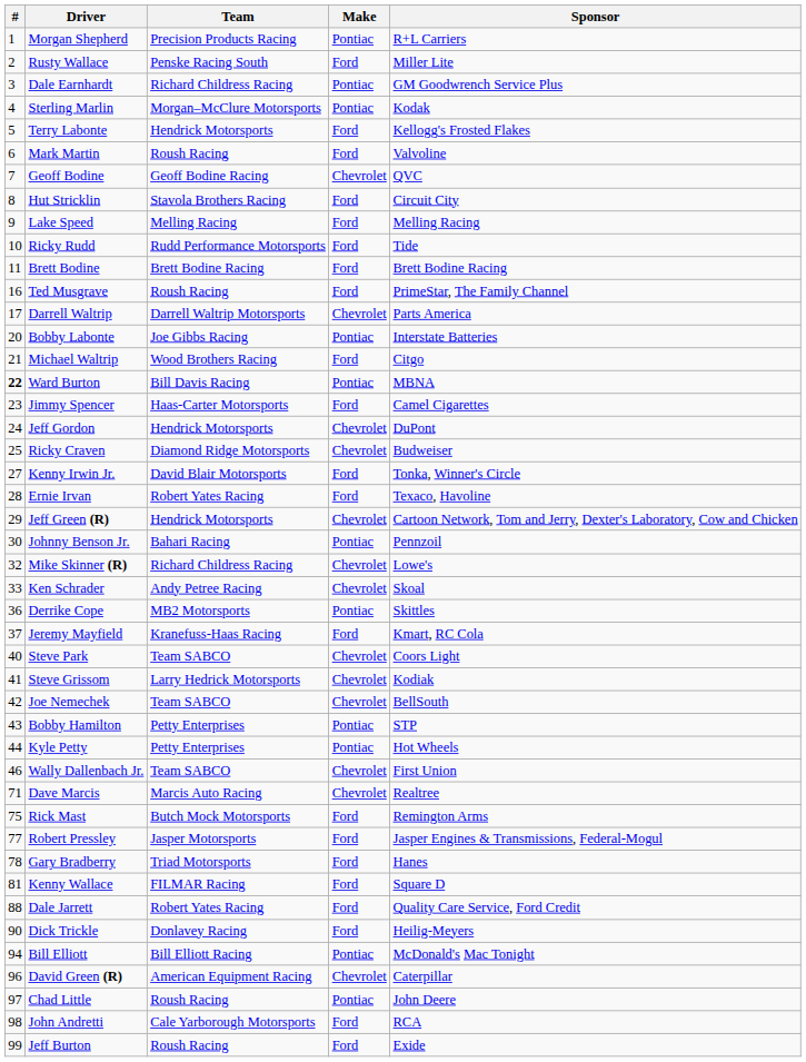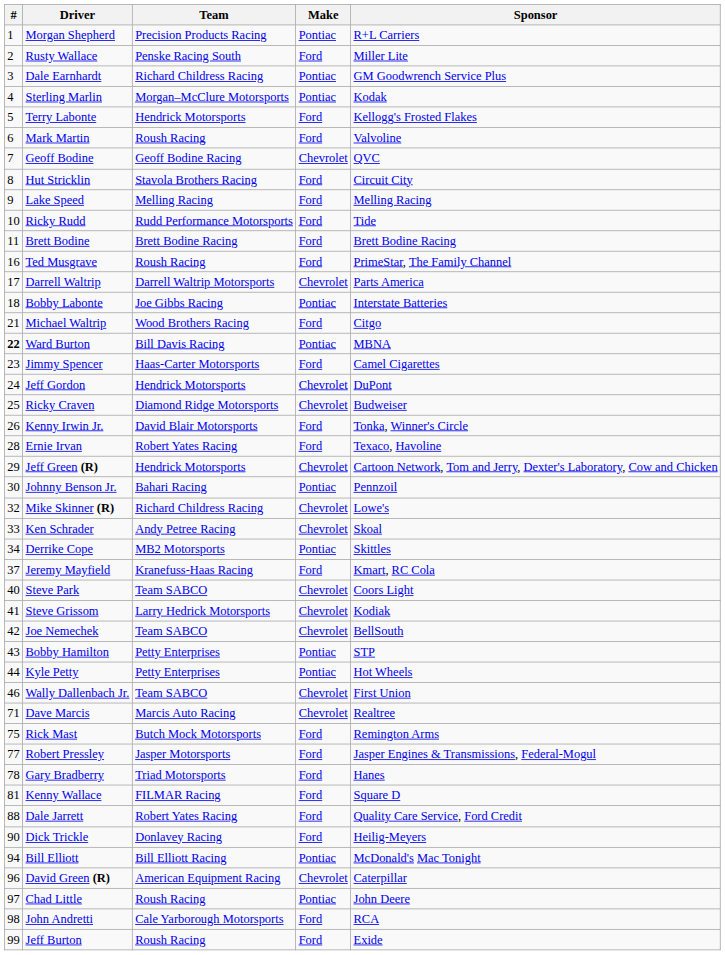 <table class="wikitable" style="font-size:95%">
 <tr>
 <th>#</th>
 <th>Driver</th>
 <th>Team</th>
 <th>Make</th>
 <th>Sponsor</th>
 </tr>
 <tr>
 <td>1</td>
 <td><a href='#'>Morgan Shepherd</a></td>
 <td><a href='#'>Precision Products Racing</a></td>
 <td><a href='#'>Pontiac</a></td>
 <td><a href='#'>R+L Carriers</a></td>
 </tr>
 <tr>
 <td>2</td>
 <td><a href='#'>Rusty Wallace</a></td>
 <td><a href='#'>Penske Racing South</a></td>
 <td><a href='#'>Ford</a></td>
 <td><a href='#'>Miller Lite</a></td>
 </tr>
 <tr>
 <td>3</td>
 <td><a href='#'>Dale Earnhardt</a></td>
 <td><a href='#'>Richard Childress Racing</a></td>
 <td><a href='#'>Pontiac</a></td>
 <td><a href='#'>GM Goodwrench Service Plus</a></td>
 </tr>
 <tr>
 <td>4</td>
 <td><a href='#'>Sterling Marlin</a></td>
 <td><a href='#'>Morgan–McClure Motorsports</a></td>
 <td><a href='#'>Pontiac</a></td>
 <td><a href='#'>Kodak</a></td>
 </tr>
 <tr>
 <td>5</td>
 <td><a href='#'>Terry Labonte</a></td>
 <td><a href='#'>Hendrick Motorsports</a></td>
 <td><a href='#'>Ford</a></td>
 <td><a href='#'>Kellogg's Frosted Flakes</a></td>
 </tr>
 <tr>
 <td>6</td>
 <td><a href='#'>Mark Martin</a></td>
 <td><a href='#'>Roush Racing</a></td>
 <td><a href='#'>Ford</a></td>
 <td><a href='#'>Valvoline</a></td>
 </tr>
 <tr>
 <td>7</td>
 <td><a href='#'>Geoff Bodine</a></td>
 <td><a href='#'>Geoff Bodine Racing</a></td>
 <td><a href='#'>Chevrolet</a></td>
 <td><a href='#'>QVC</a></td>
 </tr>
 <tr>
 <td>8</td>
 <td><a href='#'>Hut Stricklin</a></td>
 <td><a href='#'>Stavola Brothers Racing</a></td>
 <td><a href='#'>Ford</a></td>
 <td><a href='#'>Circuit City</a></td>
 </tr>
 <tr>
 <td>9</td>
 <td><a href='#'>Lake Speed</a></td>
 <td><a href='#'>Melling Racing</a></td>
 <td><a href='#'>Ford</a></td>
 <td><a href='#'>Melling Racing</a></td>
 </tr>
 <tr>
 <td>10</td>
 <td><a href='#'>Ricky Rudd</a></td>
 <td><a href='#'>Rudd Performance Motorsports</a></td>
 <td><a href='#'>Ford</a></td>
 <td><a href='#'>Tide</a></td>
 </tr>
 <tr>
 <td>11</td>
 <td><a href='#'>Brett Bodine</a></td>
 <td><a href='#'>Brett Bodine Racing</a></td>
 <td><a href='#'>Ford</a></td>
 <td><a href='#'>Brett Bodine Racing</a></td>
 </tr>
 <tr>
 <td>16</td>
 <td><a href='#'>Ted Musgrave</a></td>
 <td><a href='#'>Roush Racing</a></td>
 <td><a href='#'>Ford</a></td>
 <td><a href='#'>PrimeStar</a>, <a href='#'>The Family Channel</a></td>
 </tr>
 <tr>
 <td>17</td>
 <td><a href='#'>Darrell Waltrip</a></td>
 <td><a href='#'>Darrell Waltrip Motorsports</a></td>
 <td><a href='#'>Chevrolet</a></td>
 <td><a href='#'>Parts America</a></td>
 </tr>
 <tr>
-<td>20</td>
+<td>18</td>
 <td><a href='#'>Bobby Labonte</a></td>
 <td><a href='#'>Joe Gibbs Racing</a></td>
 <td><a href='#'>Pontiac</a></td>
 <td><a href='#'>Interstate Batteries</a></td>
 </tr>
 <tr>
 <td>21</td>
 <td><a href='#'>Michael Waltrip</a></td>
 <td><a href='#'>Wood Brothers Racing</a></td>
 <td><a href='#'>Ford</a></td>
 <td><a href='#'>Citgo</a></td>
 </tr>
 <tr>
 <td><strong>22</strong></td>
 <td><a href='#'>Ward Burton</a></td>
 <td><a href='#'>Bill Davis Racing</a></td>
 <td><a href='#'>Pontiac</a></td>
 <td><a href='#'>MBNA</a></td>
 </tr>
 <tr>
 <td>23</td>
 <td><a href='#'>Jimmy Spencer</a></td>
 <td><a href='#'>Haas-Carter Motorsports</a></td>
 <td><a href='#'>Ford</a></td>
 <td><a href='#'>Camel Cigarettes</a></td>
 </tr>
 <tr>
 <td>24</td>
 <td><a href='#'>Jeff Gordon</a></td>
 <td><a href='#'>Hendrick Motorsports</a></td>
 <td><a href='#'>Chevrolet</a></td>
 <td><a href='#'>DuPont</a></td>
 </tr>
 <tr>
 <td>25</td>
 <td><a href='#'>Ricky Craven</a></td>
 <td><a href='#'>Diamond Ridge Motorsports</a></td>
 <td><a href='#'>Chevrolet</a></td>
 <td><a href='#'>Budweiser</a></td>
 </tr>
 <tr>
-<td>27</td>
+<td>26</td>
 <td><a href='#'>Kenny Irwin Jr.</a></td>
 <td><a href='#'>David Blair Motorsports</a></td>
 <td><a href='#'>Ford</a></td>
 <td><a href='#'>Tonka</a>, <a href='#'>Winner's Circle</a></td>
 </tr>
 <tr>
 <td>28</td>
 <td><a href='#'>Ernie Irvan</a></td>
 <td><a href='#'>Robert Yates Racing</a></td>
 <td><a href='#'>Ford</a></td>
 <td><a href='#'>Texaco</a>, <a href='#'>Havoline</a></td>
 </tr>
 <tr>
 <td>29</td>
 <td><a href='#'>Jeff Green</a> <strong>(R)</strong></td>
 <td><a href='#'>Hendrick Motorsports</a></td>
 <td><a href='#'>Chevrolet</a></td>
 <td><a href='#'>Cartoon Network</a>, <a href='#'>Tom and Jerry</a>, <a href='#'>Dexter's Laboratory</a>, <a href='#'>Cow and Chicken</a></td>
 </tr>
 <tr>
 <td>30</td>
 <td><a href='#'>Johnny Benson Jr.</a></td>
 <td><a href='#'>Bahari Racing</a></td>
 <td><a href='#'>Pontiac</a></td>
 <td><a href='#'>Pennzoil</a></td>
 </tr>
 <tr>
 <td>32</td>
 <td><a href='#'>Mike Skinner</a> <strong>(R)</strong></td>
 <td><a href='#'>Richard Childress Racing</a></td>
 <td><a href='#'>Chevrolet</a></td>
 <td><a href='#'>Lowe's</a></td>
 </tr>
 <tr>
 <td>33</td>
 <td><a href='#'>Ken Schrader</a></td>
 <td><a href='#'>Andy Petree Racing</a></td>
 <td><a href='#'>Chevrolet</a></td>
 <td><a href='#'>Skoal</a></td>
 </tr>
 <tr>
-<td>36</td>
+<td>34</td>
 <td><a href='#'>Derrike Cope</a></td>
 <td><a href='#'>MB2 Motorsports</a></td>
 <td><a href='#'>Pontiac</a></td>
 <td><a href='#'>Skittles</a></td>
 </tr>
 <tr>
 <td>37</td>
 <td><a href='#'>Jeremy Mayfield</a></td>
 <td><a href='#'>Kranefuss-Haas Racing</a></td>
 <td><a href='#'>Ford</a></td>
 <td><a href='#'>Kmart</a>, <a href='#'>RC Cola</a></td>
 </tr>
 <tr>
 <td>40</td>
 <td><a href='#'>Steve Park</a></td>
 <td><a href='#'>Team SABCO</a></td>
 <td><a href='#'>Chevrolet</a></td>
 <td><a href='#'>Coors Light</a></td>
 </tr>
 <tr>
 <td>41</td>
 <td><a href='#'>Steve Grissom</a></td>
 <td><a href='#'>Larry Hedrick Motorsports</a></td>
 <td><a href='#'>Chevrolet</a></td>
 <td><a href='#'>Kodiak</a></td>
 </tr>
 <tr>
 <td>42</td>
 <td><a href='#'>Joe Nemechek</a></td>
 <td><a href='#'>Team SABCO</a></td>
 <td><a href='#'>Chevrolet</a></td>
 <td><a href='#'>BellSouth</a></td>
 </tr>
 <tr>
 <td>43</td>
 <td><a href='#'>Bobby Hamilton</a></td>
 <td><a href='#'>Petty Enterprises</a></td>
 <td><a href='#'>Pontiac</a></td>
 <td><a href='#'>STP</a></td>
 </tr>
 <tr>
 <td>44</td>
 <td><a href='#'>Kyle Petty</a></td>
 <td><a href='#'>Petty Enterprises</a></td>
 <td><a href='#'>Pontiac</a></td>
 <td><a href='#'>Hot Wheels</a></td>
 </tr>
 <tr>
 <td>46</td>
 <td><a href='#'>Wally Dallenbach Jr.</a></td>
 <td><a href='#'>Team SABCO</a></td>
 <td><a href='#'>Chevrolet</a></td>
 <td><a href='#'>First Union</a></td>
 </tr>
 <tr>
 <td>71</td>
 <td><a href='#'>Dave Marcis</a></td>
 <td><a href='#'>Marcis Auto Racing</a></td>
 <td><a href='#'>Chevrolet</a></td>
 <td><a href='#'>Realtree</a></td>
 </tr>
 <tr>
 <td>75</td>
 <td><a href='#'>Rick Mast</a></td>
 <td><a href='#'>Butch Mock Motorsports</a></td>
 <td><a href='#'>Ford</a></td>
 <td><a href='#'>Remington Arms</a></td>
 </tr>
 <tr>
 <td>77</td>
 <td><a href='#'>Robert Pressley</a></td>
 <td><a href='#'>Jasper Motorsports</a></td>
 <td><a href='#'>Ford</a></td>
 <td><a href='#'>Jasper Engines & Transmissions</a>, <a href='#'>Federal-Mogul</a></td>
 </tr>
 <tr>
 <td>78</td>
 <td><a href='#'>Gary Bradberry</a></td>
 <td><a href='#'>Triad Motorsports</a></td>
 <td><a href='#'>Ford</a></td>
 <td><a href='#'>Hanes</a></td>
 </tr>
 <tr>
 <td>81</td>
 <td><a href='#'>Kenny Wallace</a></td>
 <td><a href='#'>FILMAR Racing</a></td>
 <td><a href='#'>Ford</a></td>
 <td><a href='#'>Square D</a></td>
 </tr>
 <tr>
 <td>88</td>
 <td><a href='#'>Dale Jarrett</a></td>
 <td><a href='#'>Robert Yates Racing</a></td>
 <td><a href='#'>Ford</a></td>
 <td><a href='#'>Quality Care Service</a>, <a href='#'>Ford Credit</a></td>
 </tr>
 <tr>
 <td>90</td>
 <td><a href='#'>Dick Trickle</a></td>
 <td><a href='#'>Donlavey Racing</a></td>
 <td><a href='#'>Ford</a></td>
 <td><a href='#'>Heilig-Meyers</a></td>
 </tr>
 <tr>
 <td>94</td>
 <td><a href='#'>Bill Elliott</a></td>
 <td><a href='#'>Bill Elliott Racing</a></td>
 <td><a href='#'>Pontiac</a></td>
 <td><a href='#'>McDonald's</a> <a href='#'>Mac Tonight</a></td>
 </tr>
 <tr>
 <td>96</td>
 <td><a href='#'>David Green</a> <strong>(R)</strong></td>
 <td><a href='#'>American Equipment Racing</a></td>
 <td><a href='#'>Chevrolet</a></td>
 <td><a href='#'>Caterpillar</a></td>
 </tr>
 <tr>
 <td>97</td>
 <td><a href='#'>Chad Little</a></td>
 <td><a href='#'>Roush Racing</a></td>
 <td><a href='#'>Pontiac</a></td>
 <td><a href='#'>John Deere</a></td>
 </tr>
 <tr>
 <td>98</td>
 <td><a href='#'>John Andretti</a></td>
 <td><a href='#'>Cale Yarborough Motorsports</a></td>
 <td><a href='#'>Ford</a></td>
 <td><a href='#'>RCA</a></td>
 </tr>
 <tr>
 <td>99</td>
 <td><a href='#'>Jeff Burton</a></td>
 <td><a href='#'>Roush Racing</a></td>
 <td><a href='#'>Ford</a></td>
 <td><a href='#'>Exide</a></td>
 </tr>
 </table>
